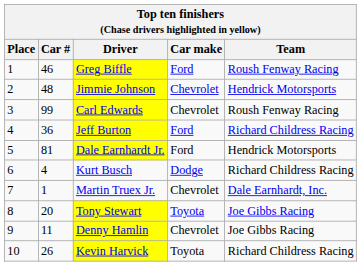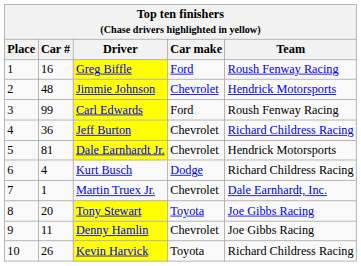 <table class="wikitable" style="font-size:90%;">
 <tr>
 <th colspan="9">Top ten finishers<br><small>(Chase drivers highlighted in yellow)</small></th>
 </tr>
 <tr>
 <th>Place</th>
 <th>Car #</th>
 <th>Driver</th>
 <th>Car make</th>
 <th>Team</th>
 </tr>
 <tr>
 <td>1</td>
-<td>46</td>
+<td>16</td>
 <td style="background:yellow;"><a href='#'>Greg Biffle</a></td>
 <td><a href='#'>Ford</a></td>
 <td><a href='#'>Roush Fenway Racing</a></td>
 </tr>
 <tr>
 <td>2</td>
 <td>48</td>
 <td style="background:yellow;"><a href='#'>Jimmie Johnson</a></td>
 <td><a href='#'>Chevrolet</a></td>
 <td><a href='#'>Hendrick Motorsports</a></td>
 </tr>
 <tr>
 <td>3</td>
 <td>99</td>
 <td style="background:yellow;"><a href='#'>Carl Edwards</a></td>
-<td>Chevrolet</td>
+<td>Ford</td>
 <td>Roush Fenway Racing</td>
 </tr>
 <tr>
 <td>4</td>
 <td>36</td>
 <td style="background:yellow;"><a href='#'>Jeff Burton</a></td>
-<td><a href='#'>Ford</a></td>
+<td>Chevrolet</td>
 <td><a href='#'>Richard Childress Racing</a></td>
 </tr>
 <tr>
 <td>5</td>
 <td>81</td>
 <td style="background:yellow;"><a href='#'>Dale Earnhardt Jr.</a></td>
-<td>Ford</td>
+<td>Chevrolet</td>
 <td>Hendrick Motorsports</td>
 </tr>
 <tr>
 <td>6</td>
 <td>4</td>
 <td><a href='#'>Kurt Busch</a></td>
 <td><a href='#'>Dodge</a></td>
 <td>Richard Childress Racing</td>
 </tr>
 <tr>
 <td>7</td>
 <td>1</td>
 <td><a href='#'>Martin Truex Jr.</a></td>
 <td>Chevrolet</td>
 <td><a href='#'>Dale Earnhardt, Inc.</a></td>
 </tr>
 <tr>
 <td>8</td>
 <td>20</td>
 <td style="background:yellow;"><a href='#'>Tony Stewart</a></td>
 <td><a href='#'>Toyota</a></td>
 <td><a href='#'>Joe Gibbs Racing</a></td>
 </tr>
 <tr>
 <td>9</td>
 <td>11</td>
 <td style="background:yellow;"><a href='#'>Denny Hamlin</a></td>
 <td>Chevrolet</td>
 <td>Joe Gibbs Racing</td>
 </tr>
 <tr>
 <td>10</td>
 <td>26</td>
 <td style="background:yellow;"><a href='#'>Kevin Harvick</a></td>
 <td>Toyota</td>
 <td>Richard Childress Racing</td>
 </tr>
 </table>
